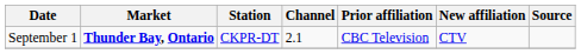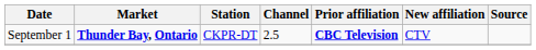 <table class="wikitable">
 <tr>
 <th>Date</th>
 <th>Market</th>
 <th>Station</th>
 <th>Channel</th>
 <th>Prior affiliation</th>
 <th>New affiliation</th>
 <th>Source</th>
 </tr>
 <tr>
 <td>September 1</td>
 <td><strong><a href='#'>Thunder Bay</a>, <a href='#'>Ontario</a></strong></td>
 <td><a href='#'>CKPR-DT</a></td>
-<td>2.1</td>
-<td><a href='#'>CBC Television</a></td>
+<td>2.5</td>
+<td><strong><a href='#'>CBC Television</a></strong></td>
 <td><a href='#'>CTV</a></td>
 <td></td>
 </tr>
 <tr>
 </tr>
 </table>
